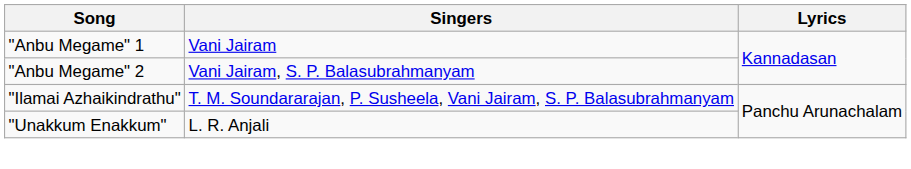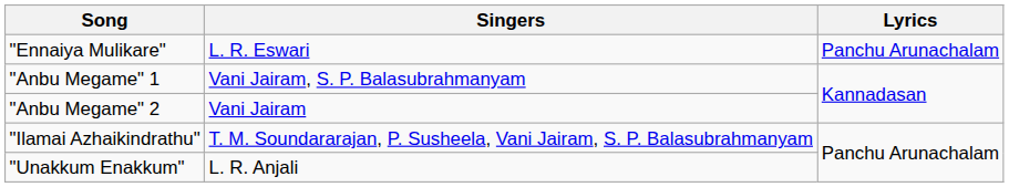 <table class="wikitable" style="font-size:95%;">
 <tr>
 <th>Song</th>
 <th>Singers</th>
 <th>Lyrics</th>
 </tr>
 <tr>
+<td>"Ennaiya Mulikare"</td>
+<td><a href='#'>L. R. Eswari</a></td>
+<td><a href='#'>Panchu Arunachalam</a></td>
+</tr>
+<tr>
 <td>"Anbu Megame" 1</td>
-<td><a href='#'>Vani Jairam</a></td>
+<td><a href='#'>Vani Jairam</a>, <a href='#'>S. P. Balasubrahmanyam</a></td>
 <td rowspan=2><a href='#'>Kannadasan</a></td>
 </tr>
 <tr>
 <td>"Anbu Megame" 2</td>
-<td><a href='#'>Vani Jairam</a>, <a href='#'>S. P. Balasubrahmanyam</a></td>
+<td><a href='#'>Vani Jairam</a></td>
 </tr>
 <tr>
 <td>"Ilamai Azhaikindrathu"</td>
 <td><a href='#'>T. M. Soundararajan</a>, <a href='#'>P. Susheela</a>, <a href='#'>Vani Jairam</a>, <a href='#'>S. P. Balasubrahmanyam</a></td>
 <td rowspan=2>Panchu Arunachalam</td>
 </tr>
 <tr>
 <td>"Unakkum Enakkum"</td>
 <td>L. R. Anjali</td>
 </tr>
 </table>
